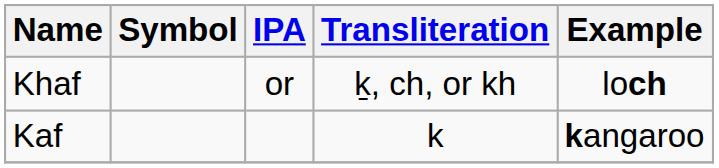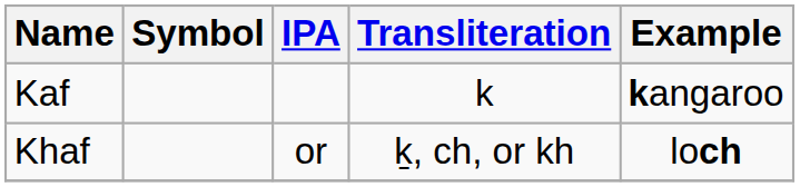 <table class="wikitable">
 <tr>
 <th ! colspan=1>Name</th>
 <th ! colspan=1>Symbol</th>
 <th ! colspan=1><a href='#'>IPA</a></th>
 <th ! colspan=1><a href='#'>Transliteration</a></th>
 <th ! colspan=1>Example</th>
 </tr>
 <tr>
+<td>Kaf</td>
+<td align=center></td>
+<td align="center"></td>
+<td align="center">k</td>
+<td align="center"><strong>k</strong>angaroo</td>
+</tr>
+<tr>
 <td>Khaf</td>
 <td align=center></td>
 <td align="center"> or </td>
 <td align="center">ḵ, ch, or kh</td>
 <td align="center">lo<strong>ch</strong></td>
 </tr>
 <tr>
-<td>Kaf</td>
-<td align=center></td>
-<td align="center"></td>
-<td align="center">k</td>
-<td align="center"><strong>k</strong>angaroo</td>
-</tr>
-<tr>
 </tr>
 </table>
